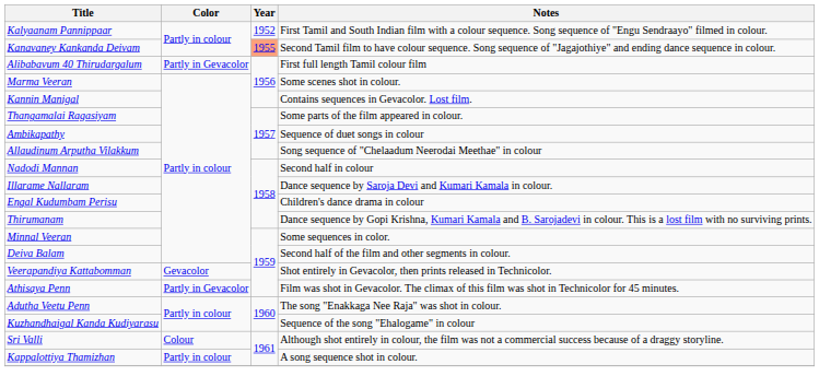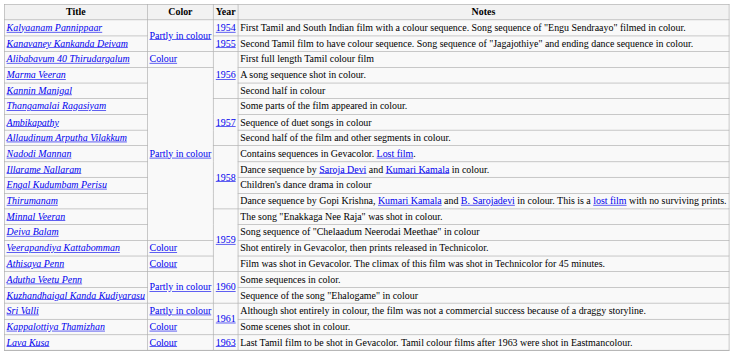 <table class="wikitable sortable">
 <tr>
 <th>Title</th>
 <th>Color</th>
 <th>Year</th>
 <th>Notes</th>
 </tr>
 <tr>
 <td><em><a href='#'>Kalyaanam Pannippaar</a></em></td>
 <td rowspan="2"><a href='#'>Partly in colour</a></td>
-<td><a href='#'>1952</a></td>
+<td><a href='#'>1954</a></td>
 <td>First Tamil and South Indian film with a colour sequence. Song sequence of "Engu Sendraayo" filmed in colour.</td>
 </tr>
 <tr>
 <td><em><a href='#'>Kanavaney Kankanda Deivam</a></em></td>
-<td style="background: lightsalmon;"><a href='#'>1955</a></td>
+<td><a href='#'>1955</a></td>
 <td>Second Tamil film to have colour sequence. Song sequence of "Jagajothiye" and ending dance sequence in colour.</td>
 </tr>
 <tr>
 <td><em><a href='#'>Alibabavum 40 Thirudargalum</a></em></td>
-<td><a href='#'>Partly in Gevacolor</a></td>
+<td><a href='#'>Colour</a></td>
 <td rowspan="3"><a href='#'>1956</a></td>
 <td>First full length Tamil colour film</td>
 </tr>
 <tr>
 <td><em><a href='#'>Marma Veeran</a></em></td>
 <td rowspan="11"><a href='#'>Partly in colour</a></td>
-<td>Some scenes shot in colour.</td>
+<td>A song sequence shot in colour.</td>
 </tr>
 <tr>
 <td><em><a href='#'>Kannin Manigal</a></em></td>
-<td>Contains sequences in Gevacolor. <a href='#'>Lost film</a>.</td>
+<td>Second half in colour</td>
 </tr>
 <tr>
 <td><em><a href='#'>Thangamalai Ragasiyam</a></em></td>
 <td rowspan="3"><a href='#'>1957</a></td>
 <td>Some parts of the film appeared in colour.</td>
 </tr>
 <tr>
 <td><em><a href='#'>Ambikapathy</a></em></td>
 <td>Sequence of duet songs in colour</td>
 </tr>
 <tr>
 <td><em><a href='#'>Allaudinum Arputha Vilakkum</a></em></td>
-<td>Song sequence of "Chelaadum Neerodai Meethae" in colour</td>
+<td>Second half of the film and other segments in colour.</td>
 </tr>
 <tr>
 <td><em><a href='#'>Nadodi Mannan</a></em></td>
 <td rowspan="4"><a href='#'>1958</a></td>
-<td>Second half in colour</td>
+<td>Contains sequences in Gevacolor. <a href='#'>Lost film</a>.</td>
 </tr>
 <tr>
 <td><em><a href='#'>Illarame Nallaram</a></em></td>
 <td>Dance sequence by <a href='#'>Saroja Devi</a> and <a href='#'>Kumari Kamala</a> in colour.</td>
 </tr>
 <tr>
 <td><em><a href='#'>Engal Kudumbam Perisu</a></em></td>
 <td>Children's dance drama in colour</td>
 </tr>
 <tr>
 <td><em><a href='#'>Thirumanam</a></em></td>
 <td>Dance sequence by Gopi Krishna, <a href='#'>Kumari Kamala</a> and <a href='#'>B. Sarojadevi</a> in colour. This is a <a href='#'>lost film</a> with no surviving prints.</td>
 </tr>
 <tr>
 <td><em><a href='#'>Minnal Veeran</a></em></td>
 <td rowspan="4"><a href='#'>1959</a></td>
-<td>Some sequences in color.</td>
+<td>The song "Enakkaga Nee Raja" was shot in colour.</td>
 </tr>
 <tr>
 <td><em><a href='#'>Deiva Balam</a></em></td>
-<td>Second half of the film and other segments in colour.</td>
+<td>Song sequence of "Chelaadum Neerodai Meethae" in colour</td>
 </tr>
 <tr>
 <td><em><a href='#'>Veerapandiya Kattabomman</a></em></td>
-<td><a href='#'>Gevacolor</a></td>
+<td><a href='#'>Colour</a></td>
 <td>Shot entirely in Gevacolor, then prints released in Technicolor.</td>
 </tr>
 <tr>
 <td><em><a href='#'>Athisaya Penn</a></em></td>
-<td><a href='#'>Partly in Gevacolor</a></td>
+<td><a href='#'>Colour</a></td>
 <td>Film was shot in Gevacolor. The climax of this film was shot in Technicolor for 45 minutes.</td>
 </tr>
 <tr>
 <td><em><a href='#'>Adutha Veetu Penn</a></em></td>
 <td rowspan="2"><a href='#'>Partly in colour</a></td>
 <td rowspan="2"><a href='#'>1960</a></td>
-<td>The song "Enakkaga Nee Raja" was shot in colour.</td>
+<td>Some sequences in color.</td>
 </tr>
 <tr>
 <td><em><a href='#'>Kuzhandhaigal Kanda Kudiyarasu</a></em></td>
 <td>Sequence of the song "Ehalogame" in colour</td>
 </tr>
 <tr>
 <td><em><a href='#'>Sri Valli</a></em></td>
-<td><a href='#'>Colour</a></td>
+<td><a href='#'>Partly in colour</a></td>
 <td rowspan="2"><a href='#'>1961</a></td>
 <td>Although shot entirely in colour, the film was not a commercial success because of a draggy storyline.</td>
 </tr>
 <tr>
 <td><em><a href='#'>Kappalottiya Thamizhan</a></em></td>
-<td><a href='#'>Partly in colour</a></td>
-<td>A song sequence shot in colour.</td>
+<td><a href='#'>Colour</a></td>
+<td>Some scenes shot in colour.</td>
+</tr>
+<tr>
+<td><em><a href='#'>Lava Kusa</a></em></td>
+<td><a href='#'>Colour</a></td>
+<td><a href='#'>1963</a></td>
+<td>Last Tamil film to be shot in Gevacolor. Tamil colour films after 1963 were shot in Eastmancolour.</td>
 </tr>
 <tr>
 </tr>
 </table>
